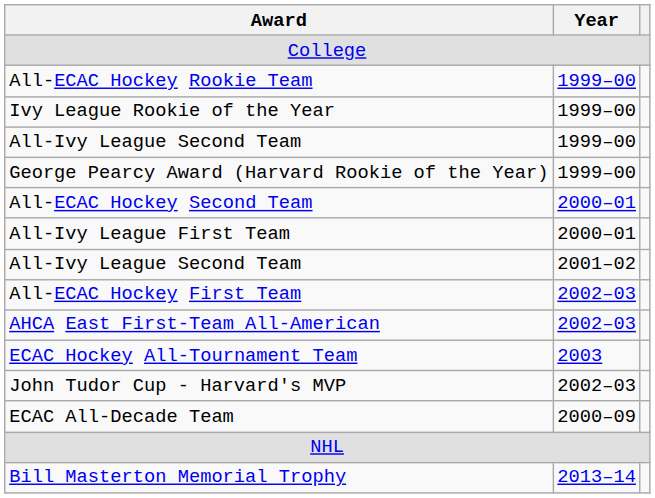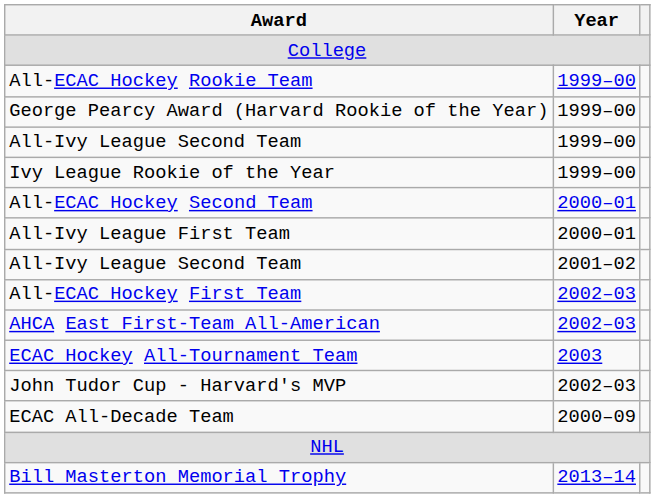 <table class="wikitable">
 <tr>
 <th>Award</th>
 <th>Year</th>
 <th></th>
 </tr>
 <tr style="text-align:center; background:#e0e0e0;">
 <td colspan="3"><a href='#'>College</a></td>
 </tr>
 <tr>
 <td>All-<a href='#'>ECAC Hockey</a> <a href='#'>Rookie Team</a></td>
 <td><a href='#'>1999–00</a></td>
 <td></td>
 </tr>
 <tr>
-<td>Ivy League Rookie of the Year</td>
+<td>George Pearcy Award (Harvard Rookie of the Year)</td>
 <td>1999–00</td>
 <td></td>
 </tr>
 <tr>
 <td>All-Ivy League Second Team</td>
 <td>1999–00</td>
 <td></td>
 </tr>
 <tr>
-<td>George Pearcy Award (Harvard Rookie of the Year)</td>
+<td>Ivy League Rookie of the Year</td>
 <td>1999–00</td>
 <td></td>
 </tr>
 <tr>
 <td>All-<a href='#'>ECAC Hockey</a> <a href='#'>Second Team</a></td>
 <td><a href='#'>2000–01</a></td>
 <td></td>
 </tr>
 <tr>
 <td>All-Ivy League First Team</td>
 <td>2000–01</td>
 <td></td>
 </tr>
 <tr>
 <td>All-Ivy League Second Team</td>
 <td>2001–02</td>
 <td></td>
 </tr>
 <tr>
 <td>All-<a href='#'>ECAC Hockey</a> <a href='#'>First Team</a></td>
 <td><a href='#'>2002–03</a></td>
 <td></td>
 </tr>
 <tr>
 <td><a href='#'>AHCA</a> <a href='#'>East First-Team All-American</a></td>
 <td><a href='#'>2002–03</a></td>
 <td></td>
 </tr>
 <tr>
 <td><a href='#'>ECAC Hockey</a> <a href='#'>All-Tournament Team</a></td>
 <td><a href='#'>2003</a></td>
 <td></td>
 </tr>
 <tr>
 <td>John Tudor Cup - Harvard's MVP</td>
 <td>2002–03</td>
 <td></td>
 </tr>
 <tr>
 <td>ECAC All-Decade Team</td>
 <td>2000–09</td>
 <td></td>
 </tr>
 <tr style="text-align:center; background:#e0e0e0;">
 <td colspan="3"><a href='#'>NHL</a></td>
 </tr>
 <tr>
 <td><a href='#'>Bill Masterton Memorial Trophy</a></td>
 <td><a href='#'>2013–14</a></td>
 <td></td>
 </tr>
 </table>
